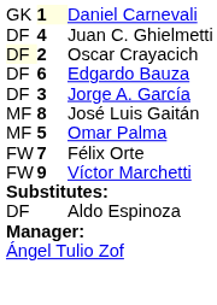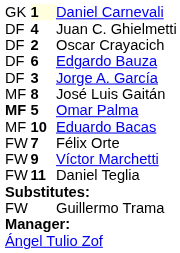 <table cellspacing="0" cellpadding="0" style="font-size:90%; margin:0.2em auto;">
 <tr>
 <th width="25"></th>
 <th width="25"></th>
 </tr>
 <tr>
 <td>GK</td>
 <td style="background: lightyellow;"><strong>1</strong></td>
 <td> <a href='#'>Daniel Carnevali</a></td>
 </tr>
 <tr>
 <td>DF</td>
 <td><strong>4</strong></td>
 <td> Juan C. Ghielmetti</td>
 </tr>
 <tr>
-<td style="background: lightyellow;">DF</td>
+<td>DF</td>
 <td><strong>2</strong></td>
 <td> Oscar Crayacich</td>
 </tr>
 <tr>
 <td>DF</td>
 <td><strong>6</strong></td>
 <td> <a href='#'>Edgardo Bauza</a></td>
 </tr>
 <tr>
 <td>DF</td>
 <td><strong>3</strong></td>
 <td> <a href='#'>Jorge A. García</a></td>
 </tr>
 <tr>
 <td>MF</td>
 <td><strong>8</strong></td>
 <td> José Luis Gaitán</td>
 </tr>
 <tr>
-<td>MF</td>
+<td><strong>MF</strong></td>
 <td><strong>5</strong></td>
 <td> <a href='#'>Omar Palma</a></td>
+</tr>
+<tr>
+<td>MF</td>
+<td><strong>10</strong></td>
+<td> <a href='#'>Eduardo Bacas</a></td>
+<td></td>
+<td></td>
 </tr>
 <tr>
 <td>FW</td>
 <td><strong>7</strong></td>
 <td> Félix Orte</td>
 </tr>
 <tr>
 <td>FW</td>
 <td><strong>9</strong></td>
 <td> <a href='#'>Víctor Marchetti</a></td>
 </tr>
 <tr>
+<td>FW</td>
+<td><strong>11</strong></td>
+<td> Daniel Teglia</td>
+<td></td>
+<td></td>
+</tr>
+<tr>
 <td colspan=3><strong>Substitutes:</strong></td>
 </tr>
 <tr>
-<td>DF</td>
+<td>FW</td>
 <td></td>
-<td> Aldo Espinoza</td>
+<td> Guillermo Trama</td>
 <td></td>
 <td></td>
 </tr>
 <tr>
 <td colspan=3><strong>Manager:</strong></td>
 </tr>
 <tr>
 <td colspan=4> <a href='#'>Ángel Tulio Zof</a></td>
 </tr>
 </table>
